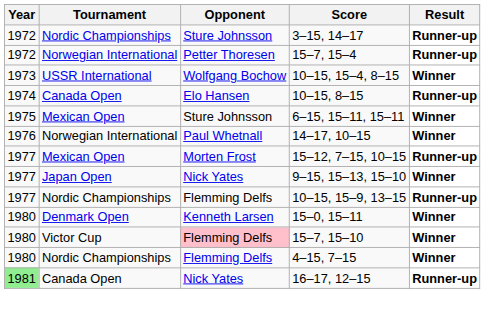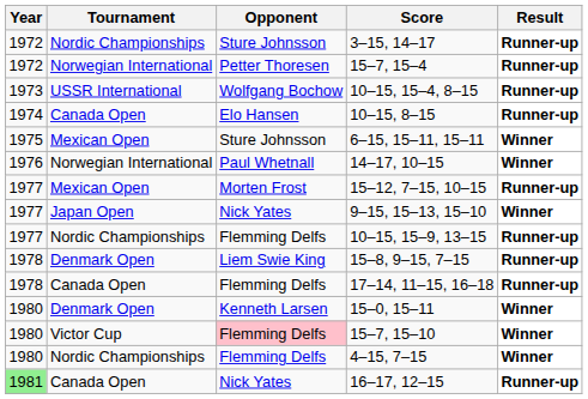 <table class="sortable wikitable" style="font-size: 90%;">
 <tr>
 <th>Year</th>
 <th>Tournament</th>
 <th>Opponent</th>
 <th>Score</th>
 <th>Result</th>
 </tr>
 <tr>
 <td align="center">1972</td>
 <td align="left"><a href='#'>Nordic Championships</a></td>
 <td align="left"> <a href='#'>Sture Johnsson</a></td>
 <td align="left">3–15, 14–17</td>
 <td style="text-align:left; background:white"> <strong>Runner-up</strong></td>
 </tr>
 <tr>
 <td align="center">1972</td>
 <td align="left"><a href='#'>Norwegian International</a></td>
 <td align="left"> <a href='#'>Petter Thoresen</a></td>
 <td align="left">15–7, 15–4</td>
 <td style="text-align:left; background:white"> <strong>Runner-up</strong></td>
 </tr>
 <tr>
 <td align="center">1973</td>
 <td align="left"><a href='#'>USSR International</a></td>
 <td align="left"> <a href='#'>Wolfgang Bochow</a></td>
 <td align="left">10–15, 15–4, 8–15</td>
-<td style="text-align:left; background:white"> <strong>Winner</strong></td>
+<td style="text-align:left; background:white"> <strong>Runner-up</strong></td>
 </tr>
 <tr>
 <td align="center">1974</td>
 <td align="left"><a href='#'>Canada Open</a></td>
 <td align="left"> <a href='#'>Elo Hansen</a></td>
 <td align="left">10–15, 8–15</td>
 <td style="text-align:left; background:white"> <strong>Runner-up</strong></td>
 </tr>
 <tr>
 <td align="center">1975</td>
 <td align="left"><a href='#'>Mexican Open</a></td>
 <td align="left"> Sture Johnsson</td>
 <td align="left">6–15, 15–11, 15–11</td>
 <td style="text-align:left; background:white"> <strong>Winner</strong></td>
 </tr>
 <tr>
 <td align="center">1976</td>
 <td align="left">Norwegian International</td>
 <td align="left"> <a href='#'>Paul Whetnall</a></td>
 <td align="left">14–17, 10–15</td>
 <td style="text-align:left; background:white"> <strong>Winner</strong></td>
 </tr>
 <tr>
 <td align="center">1977</td>
 <td align="left"><a href='#'>Mexican Open</a></td>
 <td align="left"> <a href='#'>Morten Frost</a></td>
 <td align="left">15–12, 7–15, 10–15</td>
 <td style="text-align:left; background:white"> <strong>Runner-up</strong></td>
 </tr>
 <tr>
 <td align="center">1977</td>
 <td align="left"><a href='#'>Japan Open</a></td>
 <td align="left"> <a href='#'>Nick Yates</a></td>
 <td align="left">9–15, 15–13, 15–10</td>
 <td style="text-align:left; background:white"> <strong>Winner</strong></td>
 </tr>
 <tr>
 <td align="center">1977</td>
 <td align="left">Nordic Championships</td>
 <td align="left"> Flemming Delfs</td>
 <td align="left">10–15, 15–9, 13–15</td>
 <td style="text-align:left; background:white"> <strong>Runner-up</strong></td>
 </tr>
 <tr>
+<td align="center">1978</td>
+<td align="left"><a href='#'>Denmark Open</a></td>
+<td align="left"> <a href='#'>Liem Swie King</a></td>
+<td align="left">15–8, 9–15, 7–15</td>
+<td style="text-align:left; background:white"> <strong>Runner-up</strong></td>
+</tr>
+<tr>
+<td align="center">1978</td>
+<td align="left">Canada Open</td>
+<td align="left"> Flemming Delfs</td>
+<td align="left">17–14, 11–15, 16–18</td>
+<td style="text-align:left; background:white"> <strong>Runner-up</strong></td>
+</tr>
+<tr>
 <td align="center">1980</td>
 <td align="left"><a href='#'>Denmark Open</a></td>
 <td align="left"> <a href='#'>Kenneth Larsen</a></td>
 <td align="left">15–0, 15–11</td>
 <td style="text-align:left; background:white"> <strong>Winner</strong></td>
 </tr>
 <tr>
 <td align="center">1980</td>
 <td align="left">Victor Cup</td>
 <td align="left" style="background: pink;"> Flemming Delfs</td>
 <td align="left">15–7, 15–10</td>
 <td style="text-align:left; background:white"> <strong>Winner</strong></td>
 </tr>
 <tr>
 <td align="center">1980</td>
 <td align="left">Nordic Championships</td>
 <td align="left"> <a href='#'>Flemming Delfs</a></td>
 <td align="left">4–15, 7–15</td>
 <td style="text-align:left; background:white"> <strong>Winner</strong></td>
 </tr>
 <tr>
 <td align="center" style="background: lightgreen;">1981</td>
 <td align="left">Canada Open</td>
 <td align="left"> <a href='#'>Nick Yates</a></td>
 <td align="left">16–17, 12–15</td>
 <td style="text-align:left; background:white"> <strong>Runner-up</strong></td>
 </tr>
 </table>
